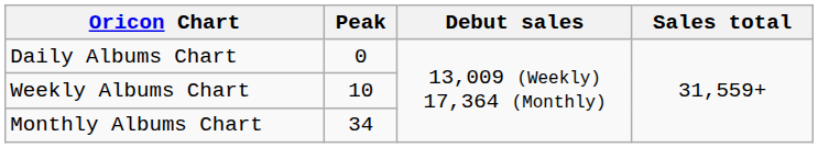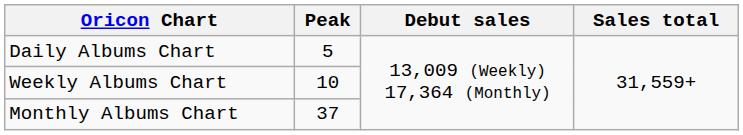 <table class="wikitable" style="width:500px;">
 <tr>
 <th style="text-align:center;"><a href='#'>Oricon</a> Chart</th>
 <th style="text-align:center;">Peak</th>
 <th style="text-align:center;">Debut sales</th>
 <th style="text-align:center;">Sales total</th>
 </tr>
 <tr>
 <td align="left">Daily Albums Chart</td>
-<td style="text-align:center;">0</td>
+<td style="text-align:center;">5</td>
 <td style="text-align:center;" rowspan="4">13,009 <small>(Weekly)</small><br>17,364 <small>(Monthly)</small></td>
 <td style="text-align:center;" rowspan="4">31,559+</td>
 </tr>
 <tr>
 <td align="left">Weekly Albums Chart</td>
 <td style="text-align:center;">10</td>
 </tr>
 <tr>
 <td align="left">Monthly Albums Chart</td>
-<td style="text-align:center;">34</td>
+<td style="text-align:center;">37</td>
 </tr>
 </table>
